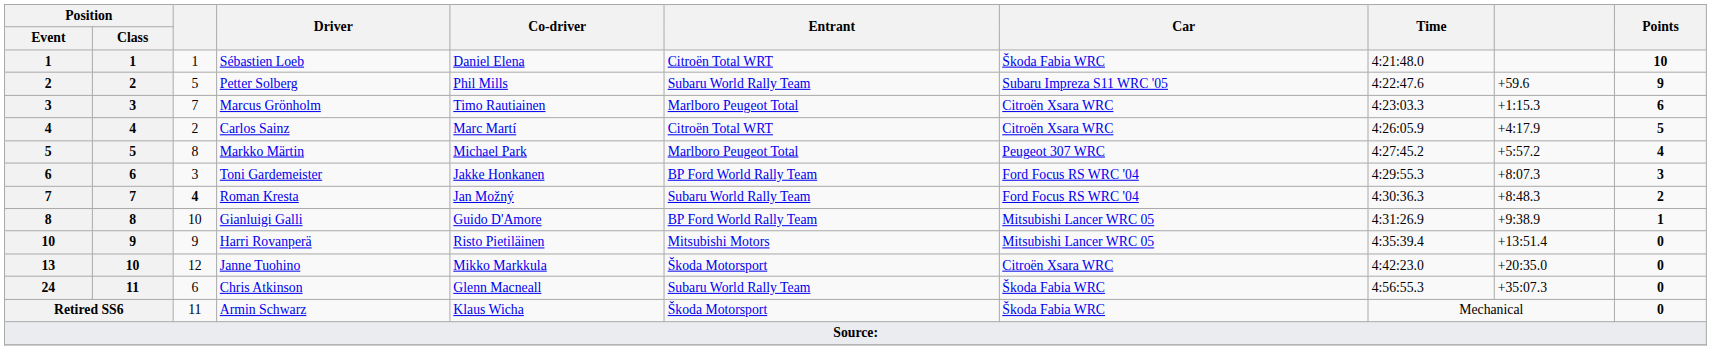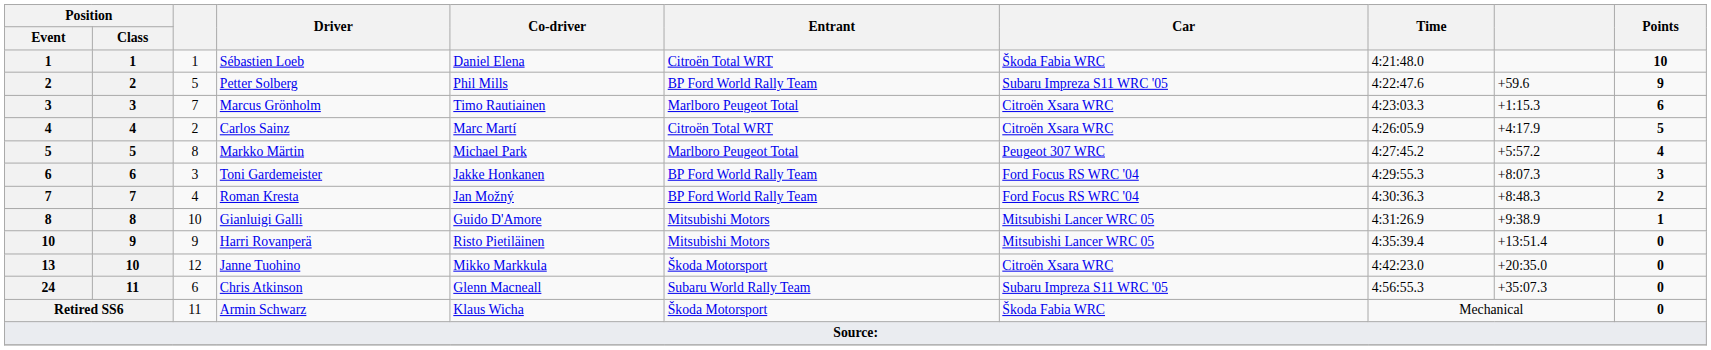 <table class="wikitable" width=85% style="font-size: 85%;">
 <tr>
 <th colspan="2">Position</th>
 <th rowspan="2"></th>
 <th rowspan="2">Driver</th>
 <th rowspan="2">Co-driver</th>
 <th rowspan="2">Entrant</th>
 <th rowspan="2">Car</th>
 <th rowspan="2">Time</th>
 <th rowspan="2"></th>
 <th rowspan="2">Points</th>
 </tr>
 <tr>
 <th>Event</th>
 <th>Class</th>
 </tr>
 <tr>
 <th>1</th>
 <th>1</th>
 <td align="center">1</td>
 <td> <a href='#'>Sébastien Loeb</a></td>
 <td> <a href='#'>Daniel Elena</a></td>
 <td> <a href='#'>Citroën Total WRT</a></td>
 <td><a href='#'>Škoda Fabia WRC</a></td>
 <td>4:21:48.0</td>
 <td></td>
 <td align="center"><strong>10</strong></td>
 </tr>
 <tr>
 <th>2</th>
 <th>2</th>
 <td align="center">5</td>
 <td> <a href='#'>Petter Solberg</a></td>
 <td> <a href='#'>Phil Mills</a></td>
-<td> <a href='#'>Subaru World Rally Team</a></td>
+<td> <a href='#'>BP Ford World Rally Team</a></td>
 <td><a href='#'>Subaru Impreza S11 WRC '05</a></td>
 <td>4:22:47.6</td>
 <td>+59.6</td>
 <td align="center"><strong>9</strong></td>
 </tr>
 <tr>
 <th>3</th>
 <th>3</th>
 <td align="center">7</td>
 <td> <a href='#'>Marcus Grönholm</a></td>
 <td> <a href='#'>Timo Rautiainen</a></td>
 <td> <a href='#'>Marlboro Peugeot Total</a></td>
 <td><a href='#'>Citroën Xsara WRC</a></td>
 <td>4:23:03.3</td>
 <td>+1:15.3</td>
 <td align="center"><strong>6</strong></td>
 </tr>
 <tr>
 <th>4</th>
 <th>4</th>
 <td align="center">2</td>
 <td> <a href='#'>Carlos Sainz</a></td>
 <td> <a href='#'>Marc Martí</a></td>
 <td> <a href='#'>Citroën Total WRT</a></td>
 <td><a href='#'>Citroën Xsara WRC</a></td>
 <td>4:26:05.9</td>
 <td>+4:17.9</td>
 <td align="center"><strong>5</strong></td>
 </tr>
 <tr>
 <th>5</th>
 <th>5</th>
 <td align="center">8</td>
 <td> <a href='#'>Markko Märtin</a></td>
 <td> <a href='#'>Michael Park</a></td>
 <td> <a href='#'>Marlboro Peugeot Total</a></td>
 <td><a href='#'>Peugeot 307 WRC</a></td>
 <td>4:27:45.2</td>
 <td>+5:57.2</td>
 <td align="center"><strong>4</strong></td>
 </tr>
 <tr>
 <th>6</th>
 <th>6</th>
 <td align="center">3</td>
 <td> <a href='#'>Toni Gardemeister</a></td>
 <td> <a href='#'>Jakke Honkanen</a></td>
 <td> <a href='#'>BP Ford World Rally Team</a></td>
 <td><a href='#'>Ford Focus RS WRC '04</a></td>
 <td>4:29:55.3</td>
 <td>+8:07.3</td>
 <td align="center"><strong>3</strong></td>
 </tr>
 <tr>
 <th>7</th>
 <th>7</th>
-<td align="center"><strong>4</strong></td>
+<td align="center">4</td>
 <td> <a href='#'>Roman Kresta</a></td>
 <td> <a href='#'>Jan Možný</a></td>
-<td> <a href='#'>Subaru World Rally Team</a></td>
+<td> <a href='#'>BP Ford World Rally Team</a></td>
 <td><a href='#'>Ford Focus RS WRC '04</a></td>
 <td>4:30:36.3</td>
 <td>+8:48.3</td>
 <td align="center"><strong>2</strong></td>
 </tr>
 <tr>
 <th>8</th>
 <th>8</th>
 <td align="center">10</td>
 <td> <a href='#'>Gianluigi Galli</a></td>
 <td> <a href='#'>Guido D'Amore</a></td>
-<td> <a href='#'>BP Ford World Rally Team</a></td>
+<td> <a href='#'>Mitsubishi Motors</a></td>
 <td><a href='#'>Mitsubishi Lancer WRC 05</a></td>
 <td>4:31:26.9</td>
 <td>+9:38.9</td>
 <td align="center"><strong>1</strong></td>
 </tr>
 <tr>
 <th>10</th>
 <th>9</th>
 <td align="center">9</td>
 <td> <a href='#'>Harri Rovanperä</a></td>
 <td> <a href='#'>Risto Pietiläinen</a></td>
 <td> <a href='#'>Mitsubishi Motors</a></td>
 <td><a href='#'>Mitsubishi Lancer WRC 05</a></td>
 <td>4:35:39.4</td>
 <td>+13:51.4</td>
 <td align="center"><strong>0</strong></td>
 </tr>
 <tr>
 <th>13</th>
 <th>10</th>
 <td align="center">12</td>
 <td> <a href='#'>Janne Tuohino</a></td>
 <td> <a href='#'>Mikko Markkula</a></td>
 <td> <a href='#'>Škoda Motorsport</a></td>
 <td><a href='#'>Citroën Xsara WRC</a></td>
 <td>4:42:23.0</td>
 <td>+20:35.0</td>
 <td align="center"><strong>0</strong></td>
 </tr>
 <tr>
 <th>24</th>
 <th>11</th>
 <td align="center">6</td>
 <td> <a href='#'>Chris Atkinson</a></td>
 <td> <a href='#'>Glenn Macneall</a></td>
 <td> <a href='#'>Subaru World Rally Team</a></td>
-<td><a href='#'>Škoda Fabia WRC</a></td>
+<td><a href='#'>Subaru Impreza S11 WRC '05</a></td>
 <td>4:56:55.3</td>
 <td>+35:07.3</td>
 <td align="center"><strong>0</strong></td>
 </tr>
 <tr>
 <th colspan="2">Retired SS6</th>
 <td align="center">11</td>
 <td> <a href='#'>Armin Schwarz</a></td>
 <td> <a href='#'>Klaus Wicha</a></td>
 <td> <a href='#'>Škoda Motorsport</a></td>
 <td><a href='#'>Škoda Fabia WRC</a></td>
 <td align="center" colspan="2">Mechanical</td>
 <td align="center"><strong>0</strong></td>
 </tr>
 <tr>
 <td style="background-color:#EAECF0; text-align:center" colspan="10"><strong>Source:</strong></td>
 </tr>
 <tr>
 </tr>
 </table>
